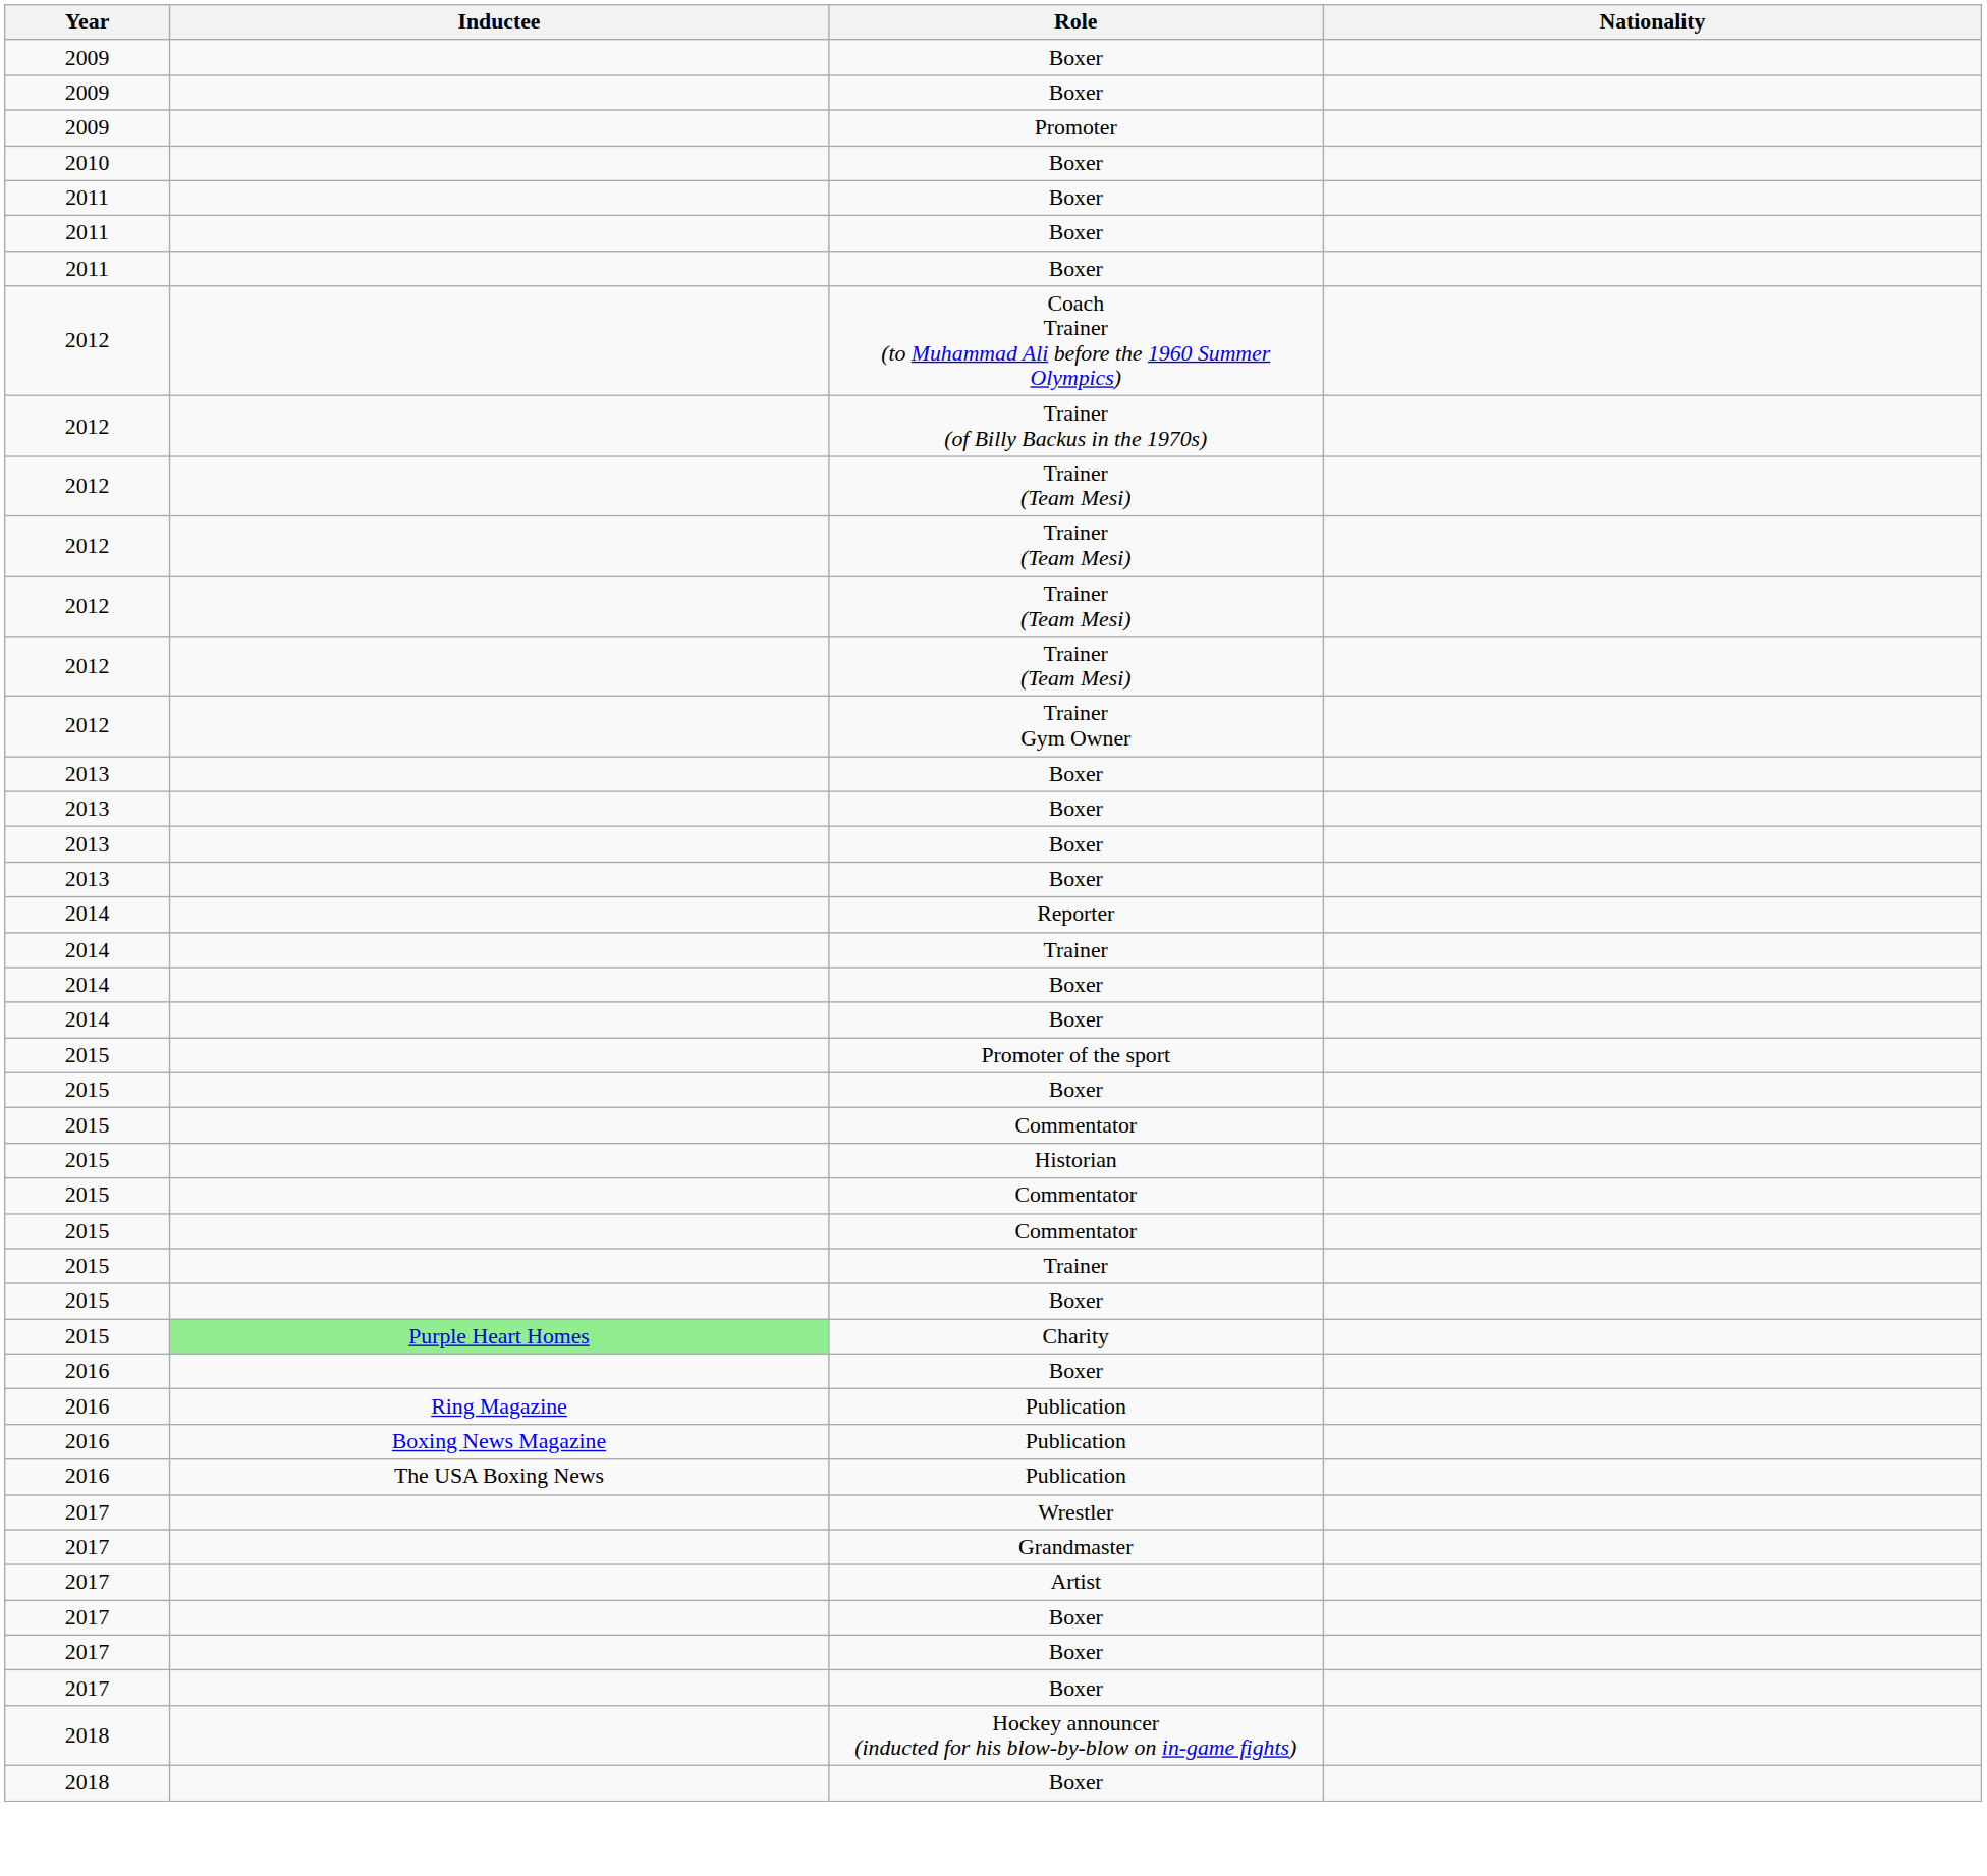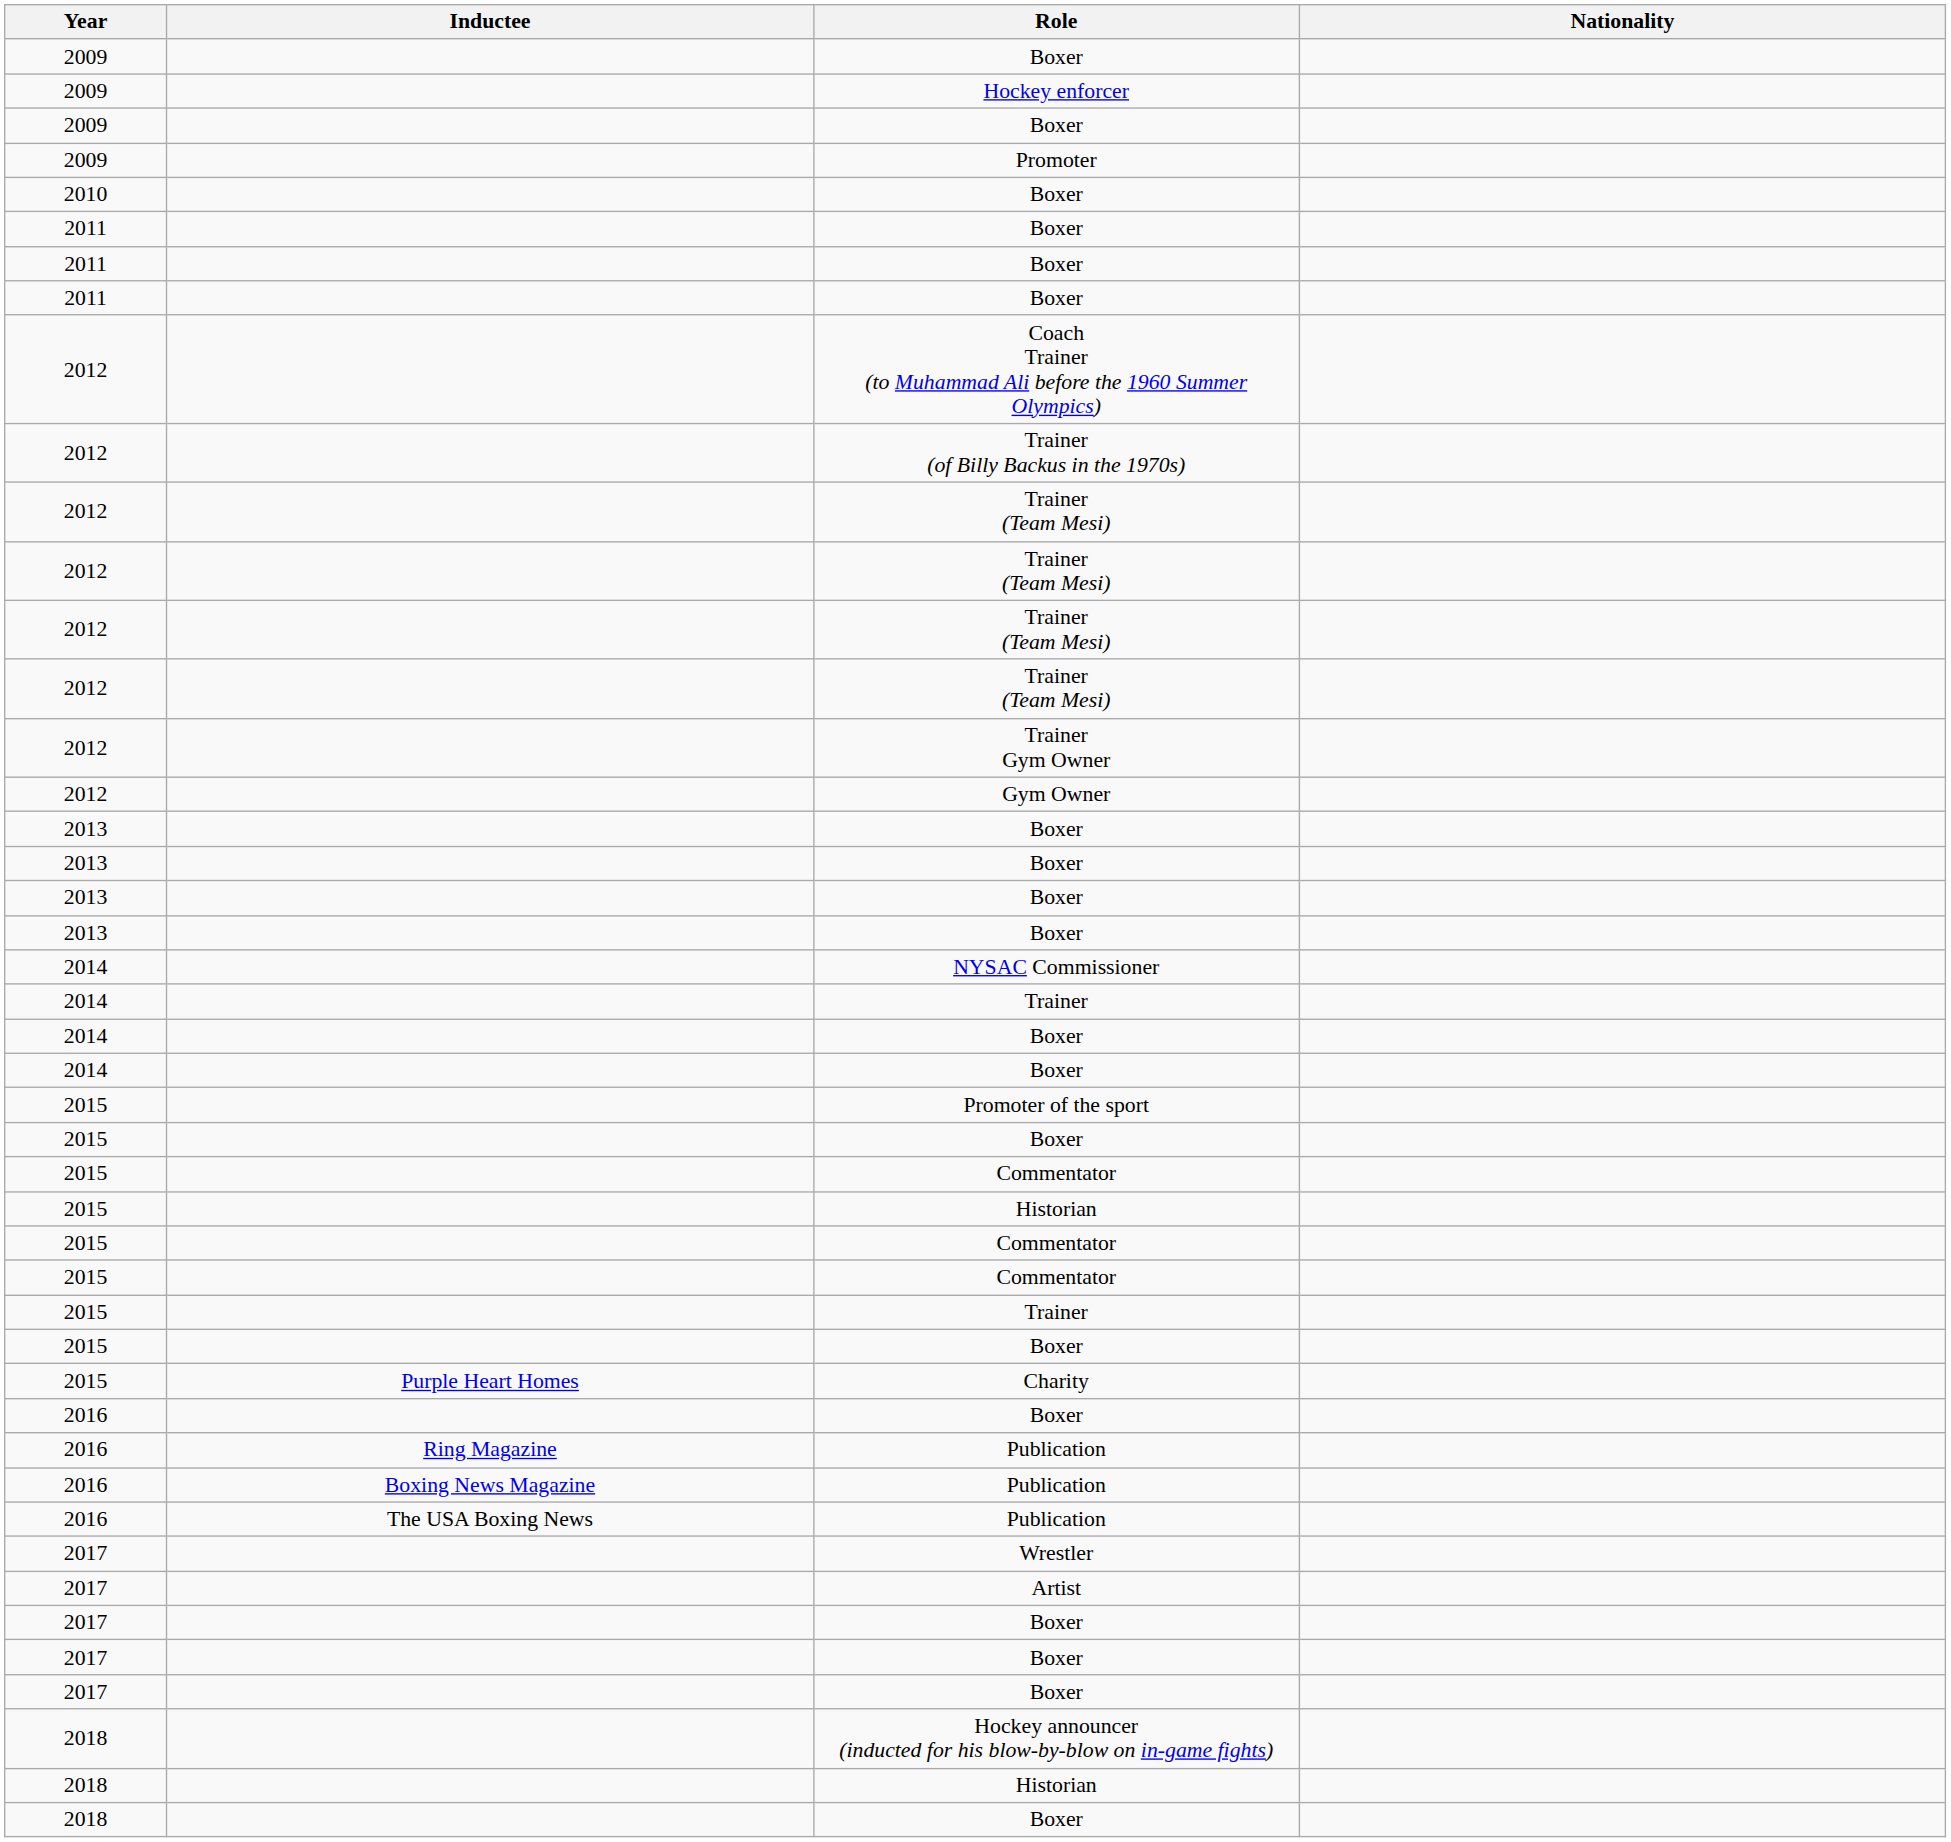 <table class="wikitable sortable" style="text-align:center; width:72%">
 <tr>
 <th width="5%">Year</th>
 <th width="20%">Inductee</th>
 <th width="15%">Role</th>
 <th width="20%">Nationality</th>
 </tr>
 <tr>
 <td>2009</td>
 <td></td>
 <td>Boxer</td>
+<td align=left></td>
+</tr>
+<tr>
+<td>2009</td>
+<td></td>
+<td><a href='#'>Hockey enforcer</a></td>
 <td align=left></td>
 </tr>
 <tr>
 <td>2009</td>
 <td></td>
 <td>Boxer</td>
 <td align=left></td>
 </tr>
 <tr>
 <td>2009</td>
 <td></td>
 <td>Promoter</td>
 <td align=left></td>
 </tr>
 <tr>
 <td>2010</td>
 <td></td>
 <td>Boxer</td>
 <td align=left></td>
 </tr>
 <tr>
 <td>2011</td>
 <td></td>
 <td>Boxer</td>
 <td align=left><br></td>
 </tr>
 <tr>
 <td>2011</td>
 <td></td>
 <td>Boxer</td>
 <td align=left></td>
 </tr>
 <tr>
 <td>2011</td>
 <td></td>
 <td>Boxer</td>
 <td align=left></td>
 </tr>
 <tr>
 <td>2012</td>
 <td></td>
 <td>Coach<br>Trainer<br><em>(to <a href='#'>Muhammad Ali</a> before the <a href='#'>1960 Summer Olympics</a>)</em></td>
 <td align=left></td>
 </tr>
 <tr>
 <td>2012</td>
 <td></td>
 <td>Trainer<br><em>(of Billy Backus in the 1970s)</em></td>
 <td align=left></td>
 </tr>
 <tr>
 <td>2012</td>
 <td></td>
 <td>Trainer<br><em>(Team Mesi)</em></td>
 <td align=left></td>
 </tr>
 <tr>
 <td>2012</td>
 <td></td>
 <td>Trainer<br><em>(Team Mesi)</em></td>
 <td align=left></td>
 </tr>
 <tr>
 <td>2012</td>
 <td></td>
 <td>Trainer<br><em>(Team Mesi)</em></td>
 <td align=left></td>
 </tr>
 <tr>
 <td>2012</td>
 <td></td>
 <td>Trainer<br><em>(Team Mesi)</em></td>
 <td align=left></td>
 </tr>
 <tr>
 <td>2012</td>
 <td></td>
 <td>Trainer<br>Gym Owner</td>
 <td align=left></td>
 </tr>
 <tr>
+<td>2012</td>
+<td></td>
+<td>Gym Owner</td>
+<td align=left></td>
+</tr>
+<tr>
 <td>2013</td>
 <td></td>
 <td>Boxer</td>
 <td align=left></td>
 </tr>
 <tr>
 <td>2013</td>
 <td></td>
 <td>Boxer</td>
 <td align=left></td>
 </tr>
 <tr>
 <td>2013</td>
 <td></td>
 <td>Boxer</td>
 <td align=left></td>
 </tr>
 <tr>
 <td>2013</td>
 <td></td>
 <td>Boxer</td>
 <td align=left></td>
 </tr>
 <tr>
 <td>2014</td>
 <td></td>
-<td>Reporter</td>
+<td><a href='#'>NYSAC</a> Commissioner</td>
 <td align=left></td>
 </tr>
 <tr>
 <td>2014</td>
 <td></td>
 <td>Trainer</td>
 <td align=left></td>
 </tr>
 <tr>
 <td>2014</td>
 <td></td>
 <td>Boxer</td>
 <td align=left></td>
 </tr>
 <tr>
 <td>2014</td>
 <td></td>
 <td>Boxer</td>
 <td align=left></td>
 </tr>
 <tr>
 <td>2015</td>
 <td></td>
 <td>Promoter of the sport</td>
 <td align=left></td>
 </tr>
 <tr>
 <td>2015</td>
 <td></td>
 <td>Boxer</td>
 <td align=left></td>
 </tr>
 <tr>
 <td>2015</td>
 <td></td>
 <td>Commentator</td>
 <td align=left></td>
 </tr>
 <tr>
 <td>2015</td>
 <td></td>
 <td>Historian</td>
 <td align=left></td>
 </tr>
 <tr>
 <td>2015</td>
 <td></td>
 <td>Commentator</td>
 <td align=left></td>
 </tr>
 <tr>
 <td>2015</td>
 <td></td>
 <td>Commentator</td>
 <td align=left></td>
 </tr>
 <tr>
 <td>2015</td>
 <td></td>
 <td>Trainer</td>
 <td align=left></td>
 </tr>
 <tr>
 <td>2015</td>
 <td></td>
 <td>Boxer</td>
 <td align=left></td>
 </tr>
 <tr>
 <td>2015</td>
-<td style="background: lightgreen;"><a href='#'>Purple Heart Homes</a></td>
+<td><a href='#'>Purple Heart Homes</a></td>
 <td>Charity</td>
 <td align=left></td>
 </tr>
 <tr>
 <td>2016</td>
 <td></td>
 <td>Boxer</td>
 <td align=left></td>
 </tr>
 <tr>
 <td>2016</td>
 <td><a href='#'>Ring Magazine</a></td>
 <td>Publication</td>
 <td align=left></td>
 </tr>
 <tr>
 <td>2016</td>
 <td><a href='#'>Boxing News Magazine</a></td>
 <td>Publication</td>
 <td align=left></td>
 </tr>
 <tr>
 <td>2016</td>
 <td>The USA Boxing News</td>
 <td>Publication</td>
 <td align=left></td>
 </tr>
 <tr>
 <td>2017</td>
 <td></td>
 <td>Wrestler</td>
 <td align=left></td>
 </tr>
 <tr>
 <td>2017</td>
 <td></td>
-<td>Grandmaster</td>
-<td align=left></td>
-</tr>
-<tr>
-<td>2017</td>
-<td></td>
 <td>Artist</td>
 <td align=left></td>
 </tr>
 <tr>
 <td>2017</td>
 <td></td>
 <td>Boxer</td>
 <td align=left></td>
 </tr>
 <tr>
 <td>2017</td>
 <td></td>
 <td>Boxer</td>
 <td align=left></td>
 </tr>
 <tr>
 <td>2017</td>
 <td></td>
 <td>Boxer</td>
 <td align=left></td>
 </tr>
 <tr>
 <td>2018</td>
 <td></td>
 <td>Hockey announcer<br><em>(inducted for his blow-by-blow on <a href='#'>in-game fights</a>)</em></td>
 <td align=left></td>
 </tr>
 <tr>
 <td>2018</td>
 <td></td>
+<td>Historian</td>
+<td align=left></td>
+</tr>
+<tr>
+<td>2018</td>
+<td></td>
 <td>Boxer</td>
 <td align=left></td>
 </tr>
 </table>
